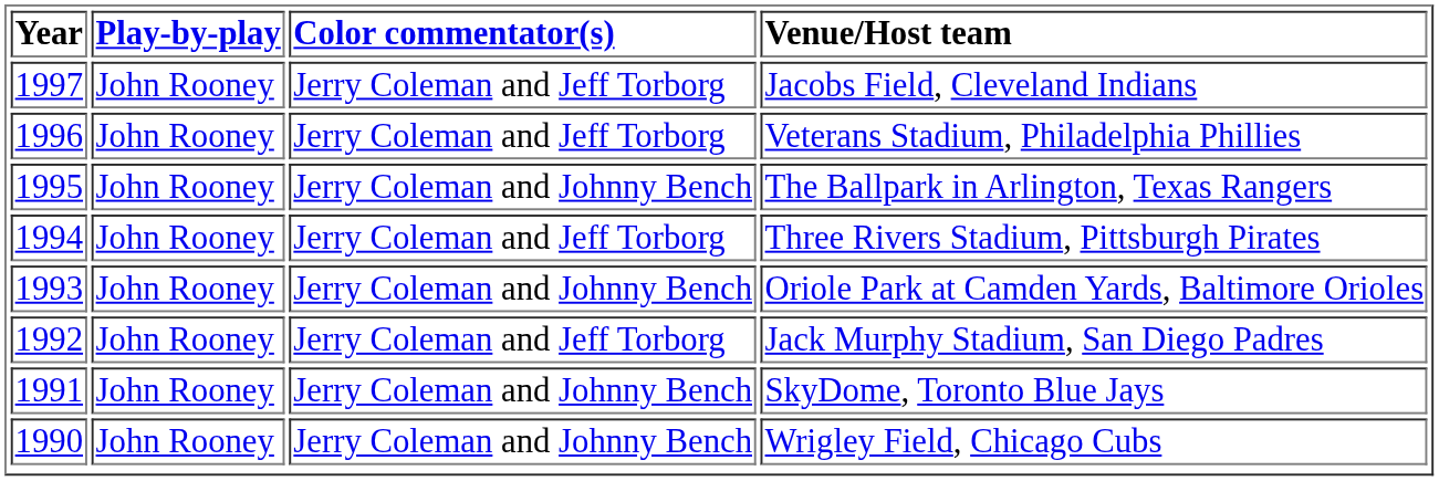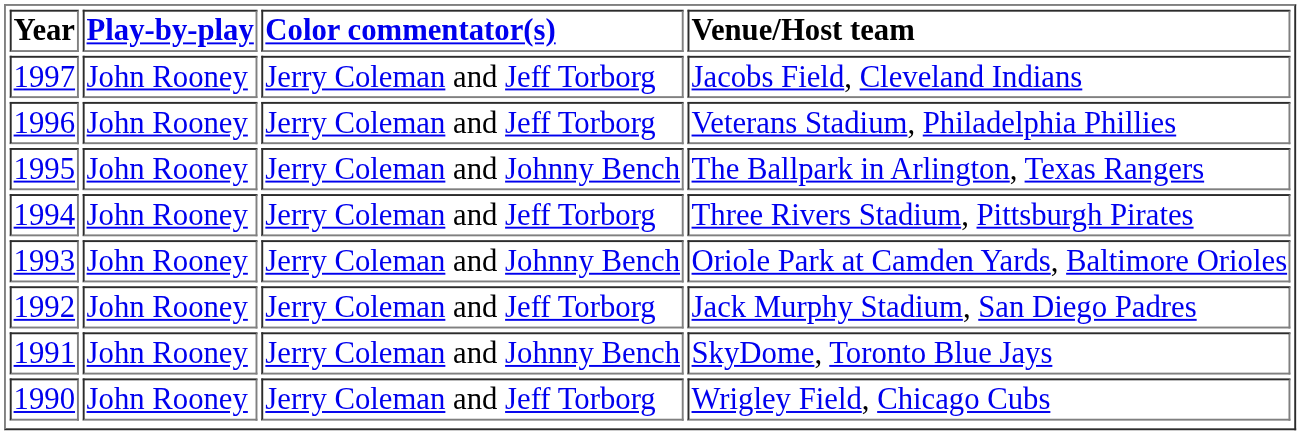 <table border="1" cellpadding="1">
 <tr>
 <td><strong>Year</strong></td>
 <td><strong><a href='#'>Play-by-play</a></strong></td>
 <td><strong><a href='#'>Color commentator(s)</a></strong></td>
 <td><strong>Venue/Host team</strong></td>
 </tr>
 <tr>
 <td><a href='#'>1997</a></td>
 <td><a href='#'>John Rooney</a></td>
 <td><a href='#'>Jerry Coleman</a> and <a href='#'>Jeff Torborg</a></td>
 <td><a href='#'>Jacobs Field</a>, <a href='#'>Cleveland Indians</a></td>
 </tr>
 <tr>
 <td><a href='#'>1996</a></td>
 <td><a href='#'>John Rooney</a></td>
 <td><a href='#'>Jerry Coleman</a> and <a href='#'>Jeff Torborg</a></td>
 <td><a href='#'>Veterans Stadium</a>, <a href='#'>Philadelphia Phillies</a></td>
 </tr>
 <tr>
 <td><a href='#'>1995</a></td>
 <td><a href='#'>John Rooney</a></td>
 <td><a href='#'>Jerry Coleman</a> and <a href='#'>Johnny Bench</a></td>
 <td><a href='#'>The Ballpark in Arlington</a>, <a href='#'>Texas Rangers</a></td>
 </tr>
 <tr>
 <td><a href='#'>1994</a></td>
 <td><a href='#'>John Rooney</a></td>
 <td><a href='#'>Jerry Coleman</a> and <a href='#'>Jeff Torborg</a></td>
 <td><a href='#'>Three Rivers Stadium</a>, <a href='#'>Pittsburgh Pirates</a></td>
 </tr>
 <tr>
 <td><a href='#'>1993</a></td>
 <td><a href='#'>John Rooney</a></td>
 <td><a href='#'>Jerry Coleman</a> and <a href='#'>Johnny Bench</a></td>
 <td><a href='#'>Oriole Park at Camden Yards</a>, <a href='#'>Baltimore Orioles</a></td>
 </tr>
 <tr>
 <td><a href='#'>1992</a></td>
 <td><a href='#'>John Rooney</a></td>
 <td><a href='#'>Jerry Coleman</a> and <a href='#'>Jeff Torborg</a></td>
 <td><a href='#'>Jack Murphy Stadium</a>, <a href='#'>San Diego Padres</a></td>
 </tr>
 <tr>
 <td><a href='#'>1991</a></td>
 <td><a href='#'>John Rooney</a></td>
 <td><a href='#'>Jerry Coleman</a> and <a href='#'>Johnny Bench</a></td>
 <td><a href='#'>SkyDome</a>, <a href='#'>Toronto Blue Jays</a></td>
 </tr>
 <tr>
 <td><a href='#'>1990</a></td>
 <td><a href='#'>John Rooney</a></td>
-<td><a href='#'>Jerry Coleman</a> and <a href='#'>Johnny Bench</a></td>
+<td><a href='#'>Jerry Coleman</a> and <a href='#'>Jeff Torborg</a></td>
 <td><a href='#'>Wrigley Field</a>, <a href='#'>Chicago Cubs</a></td>
 </tr>
 <tr>
 </tr>
 </table>
